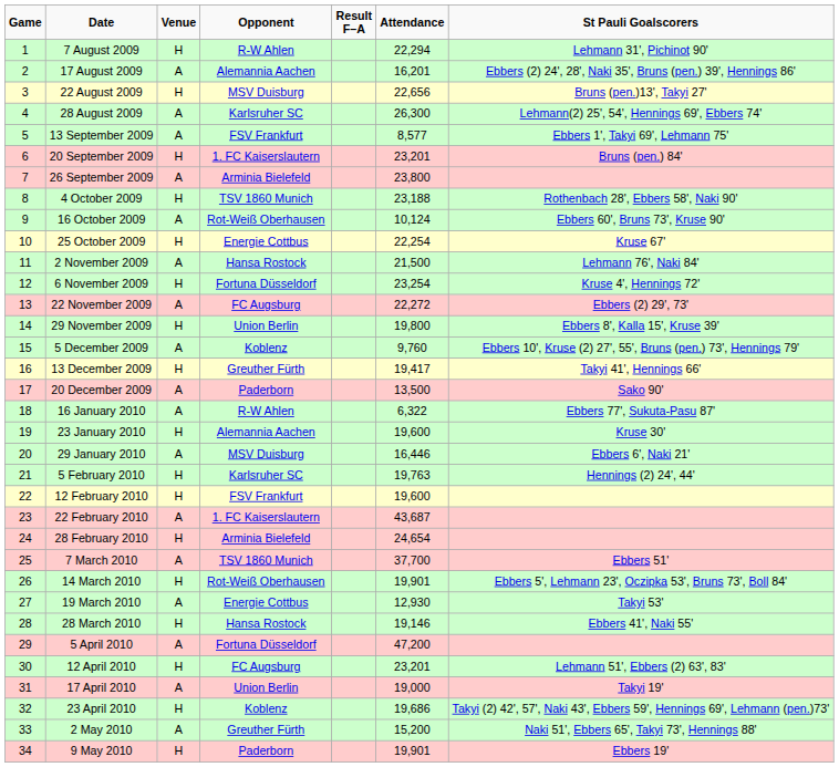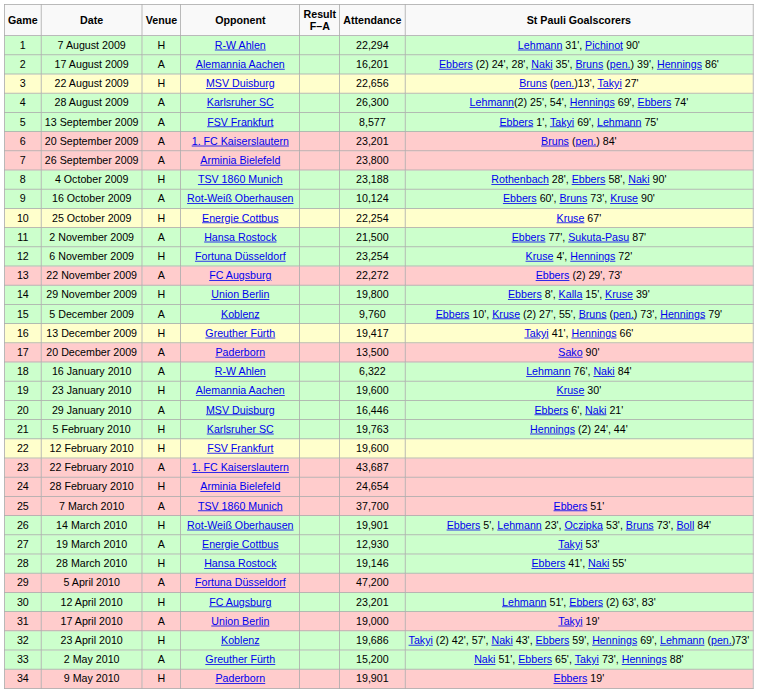 <table border="2" cellpadding="4" cellspacing="0" style="text-align:center; background: #f9f9f9; border: 1px #aaa solid; border-collapse: collapse; font-size: smaller;">
 <tr>
 <th>Game</th>
 <th>Date</th>
 <th>Venue</th>
 <th width="140px">Opponent</th>
 <th>Result<br>F–A</th>
 <th>Attendance</th>
 <th>St Pauli Goalscorers</th>
 </tr>
 <tr bgcolor="#CCFFCC">
 <td>1</td>
 <td>7 August 2009</td>
 <td>H</td>
 <td><a href='#'>R-W Ahlen</a></td>
 <td></td>
 <td>22,294</td>
 <td><a href='#'>Lehmann</a> 31', <a href='#'>Pichinot</a> 90'</td>
 </tr>
 <tr bgcolor="#CCFFCC">
 <td>2</td>
 <td>17 August 2009</td>
 <td>A</td>
 <td><a href='#'>Alemannia Aachen</a></td>
 <td></td>
 <td>16,201</td>
 <td><a href='#'>Ebbers</a> (2) 24', 28', <a href='#'>Naki</a> 35', <a href='#'>Bruns</a> (<a href='#'>pen.</a>) 39', <a href='#'>Hennings</a> 86'</td>
 </tr>
 <tr bgcolor="#FFFFCC">
 <td>3</td>
 <td>22 August 2009</td>
 <td>H</td>
 <td><a href='#'>MSV Duisburg</a></td>
 <td></td>
 <td>22,656</td>
 <td><a href='#'>Bruns</a> (<a href='#'>pen.</a>)13', <a href='#'>Takyi</a> 27'</td>
 </tr>
 <tr bgcolor="#CCFFCC">
 <td>4</td>
 <td>28 August 2009</td>
 <td>A</td>
 <td><a href='#'>Karlsruher SC</a></td>
 <td></td>
 <td>26,300</td>
 <td><a href='#'>Lehmann</a>(2) 25', 54', <a href='#'>Hennings</a> 69', <a href='#'>Ebbers</a> 74'</td>
 </tr>
 <tr bgcolor="#CCFFCC">
 <td>5</td>
 <td>13 September 2009</td>
 <td>A</td>
 <td><a href='#'>FSV Frankfurt</a></td>
 <td></td>
 <td>8,577</td>
 <td><a href='#'>Ebbers</a> 1', <a href='#'>Takyi</a> 69', <a href='#'>Lehmann</a> 75'</td>
 </tr>
 <tr bgcolor="#FFCCCC">
 <td>6</td>
 <td>20 September 2009</td>
-<td>H</td>
+<td>A</td>
 <td><a href='#'>1. FC Kaiserslautern</a></td>
 <td></td>
 <td>23,201</td>
 <td><a href='#'>Bruns</a> (<a href='#'>pen.</a>) 84'</td>
 </tr>
 <tr bgcolor="#FFCCCC">
 <td>7</td>
 <td>26 September 2009</td>
 <td>A</td>
 <td><a href='#'>Arminia Bielefeld</a></td>
 <td></td>
 <td>23,800</td>
 <td></td>
 </tr>
 <tr bgcolor="#CCFFCC">
 <td>8</td>
 <td>4 October 2009</td>
 <td>H</td>
 <td><a href='#'>TSV 1860 Munich</a></td>
 <td></td>
 <td>23,188</td>
 <td><a href='#'>Rothenbach</a> 28', <a href='#'>Ebbers</a> 58', <a href='#'>Naki</a> 90'</td>
 </tr>
 <tr bgcolor="#CCFFCC">
 <td>9</td>
 <td>16 October 2009</td>
 <td>A</td>
 <td><a href='#'>Rot-Weiß Oberhausen</a></td>
 <td></td>
 <td>10,124</td>
 <td><a href='#'>Ebbers</a> 60', <a href='#'>Bruns</a> 73', <a href='#'>Kruse</a> 90'</td>
 </tr>
 <tr bgcolor="#FFFFCC">
 <td>10</td>
 <td>25 October 2009</td>
 <td>H</td>
 <td><a href='#'>Energie Cottbus</a></td>
 <td></td>
 <td>22,254</td>
 <td><a href='#'>Kruse</a> 67'</td>
 </tr>
 <tr bgcolor="#CCFFCC">
 <td>11</td>
 <td>2 November 2009</td>
 <td>A</td>
 <td><a href='#'>Hansa Rostock</a></td>
 <td></td>
 <td>21,500</td>
-<td><a href='#'>Lehmann</a> 76', <a href='#'>Naki</a> 84'</td>
+<td><a href='#'>Ebbers</a> 77', <a href='#'>Sukuta-Pasu</a> 87'</td>
 </tr>
 <tr bgcolor="#CCFFCC">
 <td>12</td>
 <td>6 November 2009</td>
 <td>H</td>
 <td><a href='#'>Fortuna Düsseldorf</a></td>
 <td></td>
 <td>23,254</td>
 <td><a href='#'>Kruse</a> 4', <a href='#'>Hennings</a> 72'</td>
 </tr>
 <tr bgcolor="#FFCCCC">
 <td>13</td>
 <td>22 November 2009</td>
 <td>A</td>
 <td><a href='#'>FC Augsburg</a></td>
 <td></td>
 <td>22,272</td>
 <td><a href='#'>Ebbers</a> (2) 29', 73'</td>
 </tr>
 <tr bgcolor="#CCFFCC">
 <td>14</td>
 <td>29 November 2009</td>
 <td>H</td>
 <td><a href='#'>Union Berlin</a></td>
 <td></td>
 <td>19,800</td>
 <td><a href='#'>Ebbers</a> 8', <a href='#'>Kalla</a> 15', <a href='#'>Kruse</a> 39'</td>
 </tr>
 <tr bgcolor="#CCFFCC">
 <td>15</td>
 <td>5 December 2009</td>
 <td>A</td>
 <td><a href='#'>Koblenz</a></td>
 <td></td>
 <td>9,760</td>
 <td><a href='#'>Ebbers</a> 10', <a href='#'>Kruse</a> (2) 27', 55', <a href='#'>Bruns</a> (<a href='#'>pen.</a>) 73', <a href='#'>Hennings</a> 79'</td>
 </tr>
 <tr bgcolor="#FFFFCC">
 <td>16</td>
 <td>13 December 2009</td>
 <td>H</td>
 <td><a href='#'>Greuther Fürth</a></td>
 <td></td>
 <td>19,417</td>
 <td><a href='#'>Takyi</a> 41', <a href='#'>Hennings</a> 66'</td>
 </tr>
 <tr bgcolor="#FFCCCC">
 <td>17</td>
 <td>20 December 2009</td>
 <td>A</td>
 <td><a href='#'>Paderborn</a></td>
 <td></td>
 <td>13,500</td>
 <td><a href='#'>Sako</a> 90'</td>
 </tr>
 <tr bgcolor="#CCFFCC">
 <td>18</td>
 <td>16 January 2010</td>
 <td>A</td>
 <td><a href='#'>R-W Ahlen</a></td>
 <td></td>
 <td>6,322</td>
-<td><a href='#'>Ebbers</a> 77', <a href='#'>Sukuta-Pasu</a> 87'</td>
+<td><a href='#'>Lehmann</a> 76', <a href='#'>Naki</a> 84'</td>
 </tr>
 <tr bgcolor="#CCFFCC">
 <td>19</td>
 <td>23 January 2010</td>
 <td>H</td>
 <td><a href='#'>Alemannia Aachen</a></td>
 <td></td>
 <td>19,600</td>
 <td><a href='#'>Kruse</a> 30'</td>
 </tr>
 <tr bgcolor="#CCFFCC">
 <td>20</td>
 <td>29 January 2010</td>
 <td>A</td>
 <td><a href='#'>MSV Duisburg</a></td>
 <td></td>
 <td>16,446</td>
 <td><a href='#'>Ebbers</a> 6', <a href='#'>Naki</a> 21'</td>
 </tr>
 <tr bgcolor="#CCFFCC">
 <td>21</td>
 <td>5 February 2010</td>
 <td>H</td>
 <td><a href='#'>Karlsruher SC</a></td>
 <td></td>
 <td>19,763</td>
 <td><a href='#'>Hennings</a> (2) 24', 44'</td>
 </tr>
 <tr bgcolor="#FFFFCC">
 <td>22</td>
 <td>12 February 2010</td>
 <td>H</td>
 <td><a href='#'>FSV Frankfurt</a></td>
 <td></td>
 <td>19,600</td>
 <td></td>
 </tr>
 <tr bgcolor="#FFCCCC">
 <td>23</td>
 <td>22 February 2010</td>
 <td>A</td>
 <td><a href='#'>1. FC Kaiserslautern</a></td>
 <td></td>
 <td>43,687</td>
 <td></td>
 </tr>
 <tr bgcolor="#FFCCCC">
 <td>24</td>
 <td>28 February 2010</td>
 <td>H</td>
 <td><a href='#'>Arminia Bielefeld</a></td>
 <td></td>
 <td>24,654</td>
 <td></td>
 </tr>
 <tr bgcolor="#FFCCCC">
 <td>25</td>
 <td>7 March 2010</td>
 <td>A</td>
 <td><a href='#'>TSV 1860 Munich</a></td>
 <td></td>
 <td>37,700</td>
 <td><a href='#'>Ebbers</a> 51'</td>
 </tr>
 <tr bgcolor="#CCFFCC">
 <td>26</td>
 <td>14 March 2010</td>
 <td>H</td>
 <td><a href='#'>Rot-Weiß Oberhausen</a></td>
 <td></td>
 <td>19,901</td>
 <td><a href='#'>Ebbers</a> 5', <a href='#'>Lehmann</a> 23', <a href='#'>Oczipka</a> 53', <a href='#'>Bruns</a> 73', <a href='#'>Boll</a> 84'</td>
 </tr>
 <tr bgcolor="#CCFFCC">
 <td>27</td>
 <td>19 March 2010</td>
 <td>A</td>
 <td><a href='#'>Energie Cottbus</a></td>
 <td></td>
 <td>12,930</td>
 <td><a href='#'>Takyi</a> 53'</td>
 </tr>
 <tr bgcolor="#CCFFCC">
 <td>28</td>
 <td>28 March 2010</td>
 <td>H</td>
 <td><a href='#'>Hansa Rostock</a></td>
 <td></td>
 <td>19,146</td>
 <td><a href='#'>Ebbers</a> 41', <a href='#'>Naki</a> 55'</td>
 </tr>
 <tr bgcolor="#FFCCCC">
 <td>29</td>
 <td>5 April 2010</td>
 <td>A</td>
 <td><a href='#'>Fortuna Düsseldorf</a></td>
 <td></td>
 <td>47,200</td>
 <td></td>
 </tr>
 <tr bgcolor="#CCFFCC">
 <td>30</td>
 <td>12 April 2010</td>
 <td>H</td>
 <td><a href='#'>FC Augsburg</a></td>
 <td></td>
 <td>23,201</td>
 <td><a href='#'>Lehmann</a> 51', <a href='#'>Ebbers</a> (2) 63', 83'</td>
 </tr>
 <tr bgcolor="#FFCCCC">
 <td>31</td>
 <td>17 April 2010</td>
 <td>A</td>
 <td><a href='#'>Union Berlin</a></td>
 <td></td>
 <td>19,000</td>
 <td><a href='#'>Takyi</a> 19'</td>
 </tr>
 <tr bgcolor="#CCFFCC">
 <td>32</td>
 <td>23 April 2010</td>
 <td>H</td>
 <td><a href='#'>Koblenz</a></td>
 <td></td>
 <td>19,686</td>
 <td><a href='#'>Takyi</a> (2) 42', 57', <a href='#'>Naki</a> 43', <a href='#'>Ebbers</a> 59', <a href='#'>Hennings</a> 69', <a href='#'>Lehmann</a> (<a href='#'>pen.</a>)73'</td>
 </tr>
 <tr bgcolor="#CCFFCC">
 <td>33</td>
 <td>2 May 2010</td>
 <td>A</td>
 <td><a href='#'>Greuther Fürth</a></td>
 <td></td>
 <td>15,200</td>
 <td><a href='#'>Naki</a> 51', <a href='#'>Ebbers</a> 65', <a href='#'>Takyi</a> 73', <a href='#'>Hennings</a> 88'</td>
 </tr>
 <tr bgcolor="#FFCCCC">
 <td>34</td>
 <td>9 May 2010</td>
 <td>H</td>
 <td><a href='#'>Paderborn</a></td>
 <td></td>
 <td>19,901</td>
 <td><a href='#'>Ebbers</a> 19'</td>
 </tr>
 </table>
